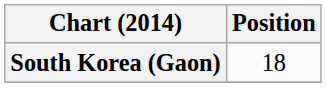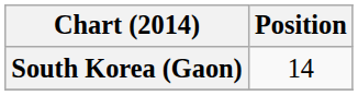 <table class="wikitable plainrowheaders" style="text-align:center">
 <tr>
 <th scope="col">Chart (2014)</th>
 <th scope="col">Position</th>
 </tr>
 <tr>
 <th scope="row">South Korea (Gaon)</th>
-<td>18</td>
+<td>14</td>
 </tr>
 <tr>
 </tr>
 </table>
